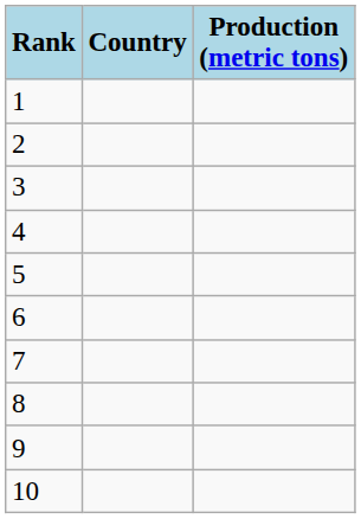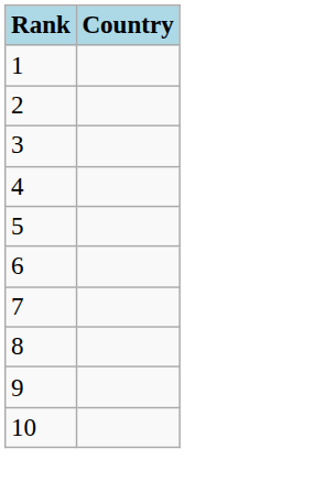 <table class="wikitable sortable">
 <tr>
 <th style="background:lightblue;">Rank</th>
 <th style="background:lightblue;">Country</th>
-<th style="background:lightblue;">Production<br>(<a href='#'>metric tons</a>)</th>
 </tr>
 <tr>
 <td>1</td>
 <td></td>
-<td style="text-align:right"></td>
 </tr>
 <tr>
 <td>2</td>
 <td></td>
-<td style="text-align:right"></td>
 </tr>
 <tr>
 <td>3</td>
 <td></td>
-<td style="text-align:right"></td>
 </tr>
 <tr>
 <td>4</td>
 <td></td>
-<td style="text-align:right"></td>
 </tr>
 <tr>
 <td>5</td>
 <td></td>
-<td style="text-align:right"></td>
 </tr>
 <tr>
 <td>6</td>
 <td></td>
-<td style="text-align:right"></td>
 </tr>
 <tr>
 <td>7</td>
 <td></td>
-<td style="text-align:right"></td>
 </tr>
 <tr>
 <td>8</td>
 <td></td>
-<td style="text-align:right"></td>
 </tr>
 <tr>
 <td>9</td>
 <td></td>
-<td style="text-align:right"></td>
 </tr>
 <tr>
 <td>10</td>
 <td></td>
-<td style="text-align:right"></td>
 </tr>
 </table>
